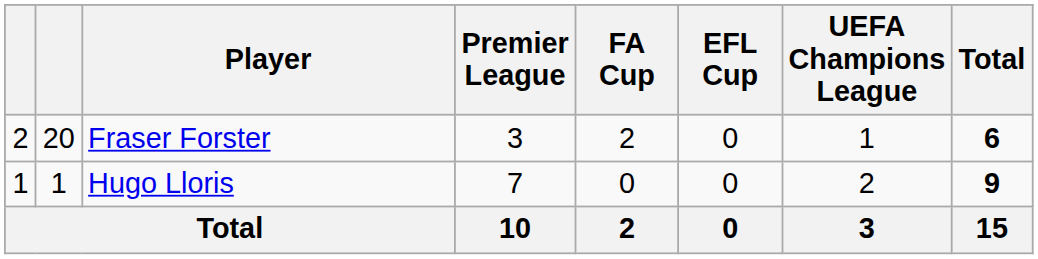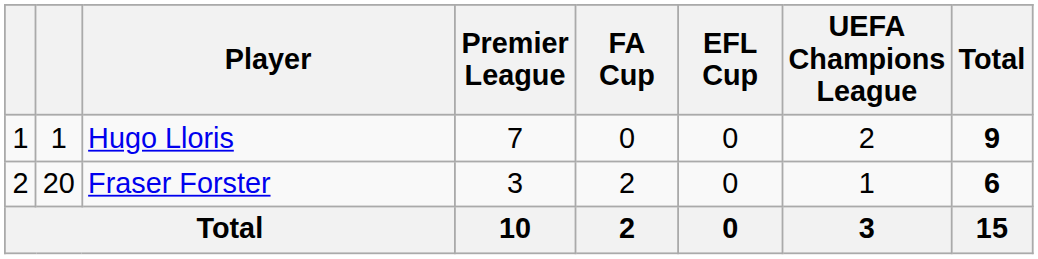 <table class="wikitable sortable" style="text-align: center;">
 <tr>
 <th width=10></th>
 <th width=10></th>
 <th width=200>Player</th>
 <th width=50>Premier League</th>
 <th width=50>FA Cup</th>
 <th width=50>EFL Cup</th>
 <th width=50>UEFA Champions League</th>
 <th>Total</th>
 </tr>
 <tr>
+<td>1</td>
+<td>1</td>
+<td align="left"> <a href='#'>Hugo Lloris</a></td>
+<td>7</td>
+<td>0</td>
+<td>0</td>
+<td>2</td>
+<td><strong>9</strong></td>
+</tr>
+<tr>
 <td>2</td>
 <td>20</td>
 <td align="left"> <a href='#'>Fraser Forster</a></td>
 <td>3</td>
 <td>2</td>
 <td>0</td>
 <td>1</td>
 <td><strong>6</strong></td>
 </tr>
 <tr>
-<td>1</td>
-<td>1</td>
-<td align="left"> <a href='#'>Hugo Lloris</a></td>
-<td>7</td>
-<td>0</td>
-<td>0</td>
-<td>2</td>
-<td><strong>9</strong></td>
-</tr>
-<tr>
 <th colspan="3">Total</th>
 <th>10</th>
 <th>2</th>
 <th>0</th>
 <th>3</th>
 <th>15</th>
 </tr>
 </table>
